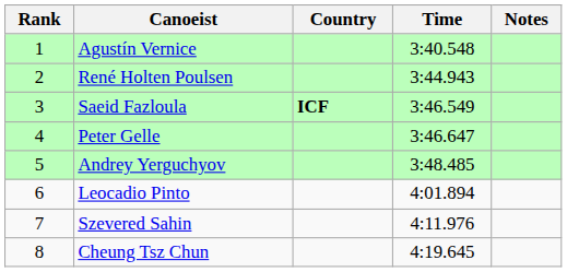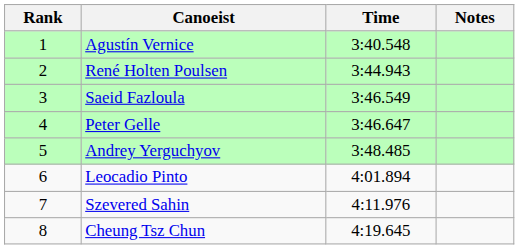 <table class="wikitable" style="text-align:center;width: 55%">
 <tr>
 <th>Rank</th>
 <th>Canoeist</th>
-<th>Country</th>
 <th>Time</th>
 <th>Notes</th>
 </tr>
 <tr bgcolor=bbffbb>
 <td>1</td>
 <td align="left"><a href='#'>Agustín Vernice</a></td>
-<td align="left"></td>
 <td>3:40.548</td>
 <td></td>
 </tr>
 <tr bgcolor=bbffbb>
 <td>2</td>
 <td align="left"><a href='#'>René Holten Poulsen</a></td>
-<td align="left"></td>
 <td>3:44.943</td>
 <td></td>
 </tr>
 <tr bgcolor=bbffbb>
 <td>3</td>
 <td align="left"><a href='#'>Saeid Fazloula</a></td>
-<td align="left"><strong>ICF</strong></td>
 <td>3:46.549</td>
 <td></td>
 </tr>
 <tr bgcolor=bbffbb>
 <td>4</td>
 <td align="left"><a href='#'>Peter Gelle</a></td>
-<td align="left"></td>
 <td>3:46.647</td>
 <td></td>
 </tr>
 <tr bgcolor=bbffbb>
 <td>5</td>
 <td align="left"><a href='#'>Andrey Yerguchyov</a></td>
-<td align="left"></td>
 <td>3:48.485</td>
 <td></td>
 </tr>
 <tr>
 <td>6</td>
 <td align="left"><a href='#'>Leocadio Pinto</a></td>
-<td align="left"></td>
 <td>4:01.894</td>
 <td></td>
 </tr>
 <tr>
 <td>7</td>
 <td align="left"><a href='#'>Szevered Sahin</a></td>
-<td align="left"></td>
 <td>4:11.976</td>
 <td></td>
 </tr>
 <tr>
 <td>8</td>
 <td align="left"><a href='#'>Cheung Tsz Chun</a></td>
-<td align="left"></td>
 <td>4:19.645</td>
 <td></td>
 </tr>
 </table>
